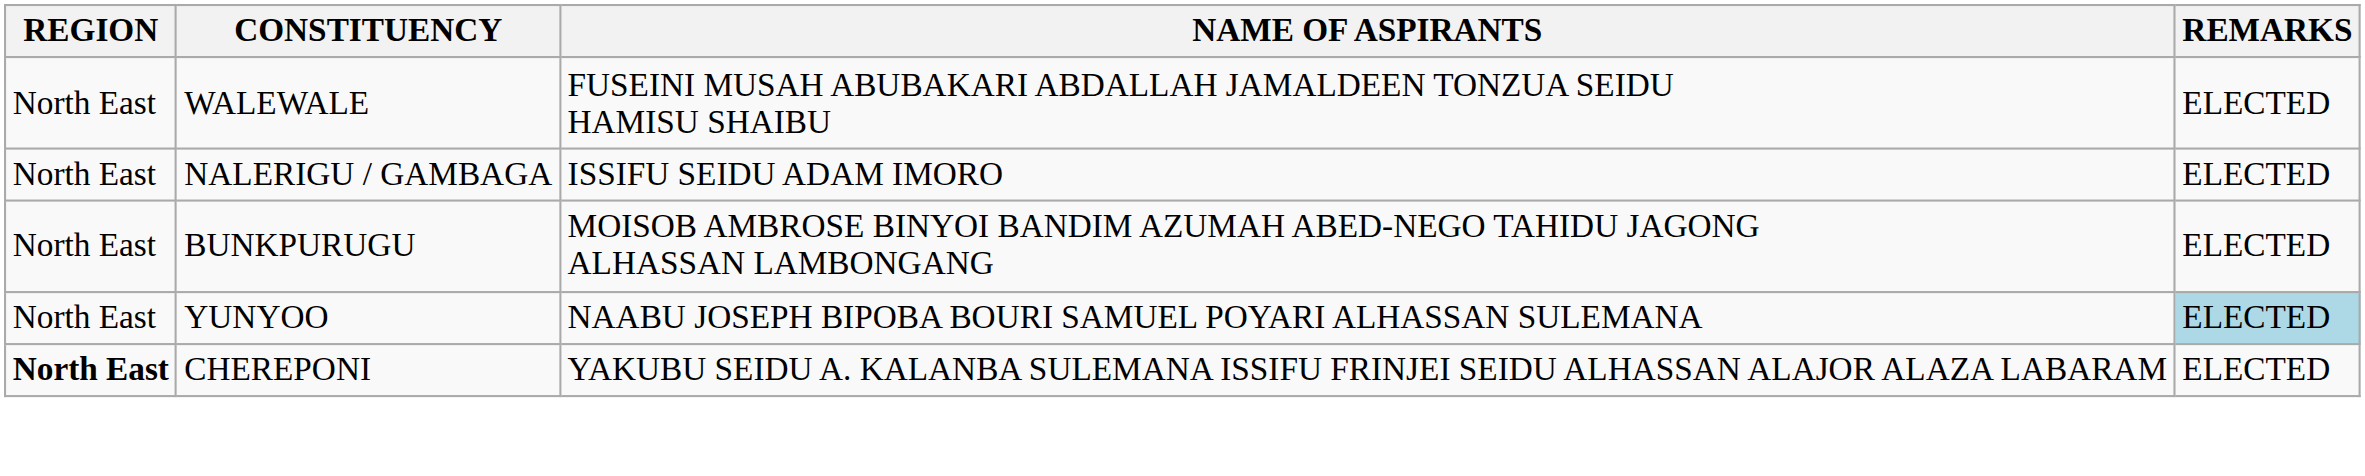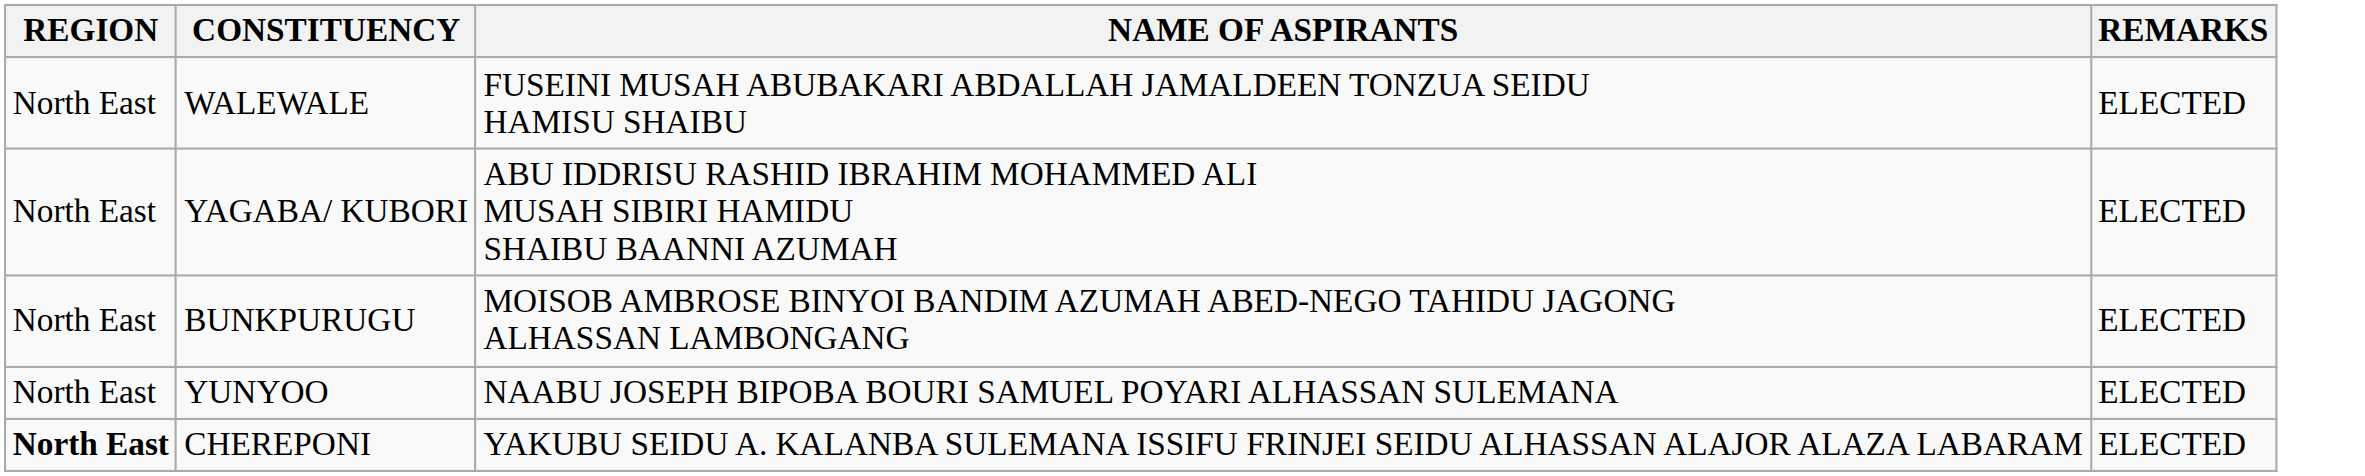 <table class="wikitable">
 <tr>
 <th>REGION</th>
 <th>CONSTITUENCY</th>
 <th>NAME OF ASPIRANTS</th>
 <th>REMARKS</th>
 </tr>
 <tr>
 <td>North East</td>
 <td>WALEWALE</td>
 <td>FUSEINI MUSAH ABUBAKARI ABDALLAH JAMALDEEN TONZUA SEIDU<br>HAMISU SHAIBU</td>
 <td>ELECTED</td>
 </tr>
 <tr>
 <td>North East</td>
-<td>NALERIGU / GAMBAGA</td>
-<td>ISSIFU SEIDU ADAM IMORO</td>
+<td>YAGABA/ KUBORI</td>
+<td>ABU IDDRISU RASHID IBRAHIM MOHAMMED ALI<br>MUSAH SIBIRI HAMIDU<br>SHAIBU BAANNI AZUMAH</td>
 <td>ELECTED</td>
 </tr>
 <tr>
 <td>North East</td>
 <td>BUNKPURUGU</td>
 <td>MOISOB AMBROSE BINYOI BANDIM AZUMAH ABED-NEGO TAHIDU JAGONG<br>ALHASSAN LAMBONGANG</td>
 <td>ELECTED</td>
 </tr>
 <tr>
 <td>North East</td>
 <td>YUNYOO</td>
 <td>NAABU JOSEPH BIPOBA BOURI SAMUEL POYARI ALHASSAN SULEMANA</td>
-<td style="background: lightblue;">ELECTED</td>
+<td>ELECTED</td>
 </tr>
 <tr>
 <td><strong>North East</strong></td>
 <td>CHEREPONI</td>
 <td>YAKUBU SEIDU A. KALANBA SULEMANA ISSIFU FRINJEI SEIDU ALHASSAN ALAJOR ALAZA LABARAM</td>
 <td>ELECTED</td>
 </tr>
 </table>
